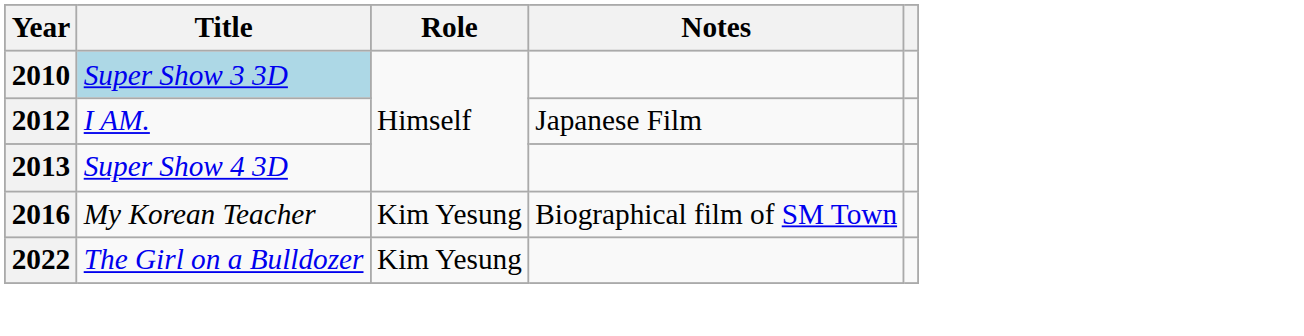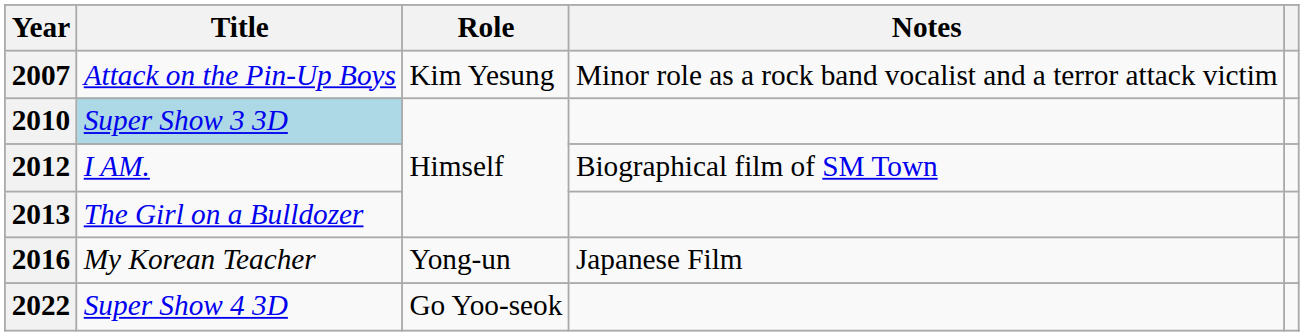 <table class="wikitable sortable plainrowheaders">
 <tr>
 <th scope="col">Year</th>
 <th scope="col">Title</th>
 <th scope="col">Role</th>
 <th scope="col">Notes</th>
 <th scope="col" class="unsortable"></th>
+</tr>
+<tr>
+<th scope="row">2007</th>
+<td><em><a href='#'>Attack on the Pin-Up Boys</a></em></td>
+<td>Kim Yesung</td>
+<td>Minor role as a rock band vocalist and a terror attack victim</td>
+<td></td>
 </tr>
 <tr>
 <th scope="row">2010</th>
 <td style="background: lightblue;"><em><a href='#'>Super Show 3 3D</a></em></td>
 <td rowspan="3">Himself</td>
 <td></td>
 <td></td>
 </tr>
 <tr>
 <th scope="row">2012</th>
 <td><em><a href='#'>I AM.</a></em></td>
-<td>Japanese Film</td>
+<td>Biographical film of <a href='#'>SM Town</a></td>
 <td></td>
 </tr>
 <tr>
 <th scope="row">2013</th>
-<td><em><a href='#'>Super Show 4 3D</a></em></td>
+<td><em><a href='#'>The Girl on a Bulldozer</a></em></td>
 <td></td>
 <td></td>
 </tr>
 <tr>
 <th scope="row">2016</th>
 <td><em>My Korean Teacher</em></td>
-<td>Kim Yesung</td>
-<td>Biographical film of <a href='#'>SM Town</a></td>
+<td>Yong-un</td>
+<td>Japanese Film</td>
 <td></td>
 </tr>
 <tr>
 <th scope="row">2022</th>
-<td><em><a href='#'>The Girl on a Bulldozer</a></em></td>
-<td>Kim Yesung</td>
+<td><em><a href='#'>Super Show 4 3D</a></em></td>
+<td>Go Yoo-seok</td>
 <td></td>
 <td></td>
 </tr>
 </table>
